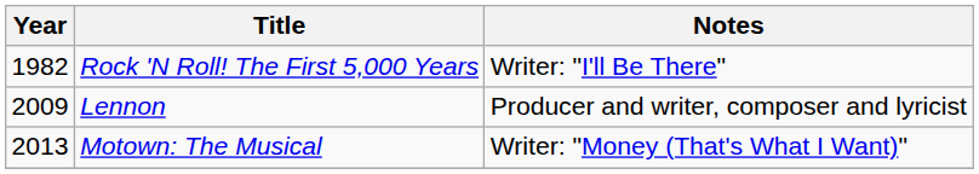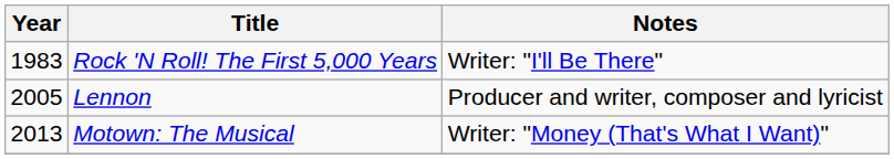 <table class="wikitable">
 <tr align="center">
 <th>Year</th>
 <th>Title</th>
 <th>Notes</th>
 </tr>
 <tr>
-<td>1982</td>
+<td>1983</td>
 <td><em><a href='#'>Rock 'N Roll! The First 5,000 Years</a></em></td>
 <td>Writer: "<a href='#'>I'll Be There</a>"</td>
 </tr>
 <tr>
-<td>2009</td>
+<td>2005</td>
 <td><em><a href='#'>Lennon</a></em></td>
 <td>Producer and writer, composer and lyricist</td>
 </tr>
 <tr>
 <td>2013</td>
 <td><em><a href='#'>Motown: The Musical</a></em></td>
 <td>Writer: "<a href='#'>Money (That's What I Want)</a>"</td>
 </tr>
 <tr>
 </tr>
 </table>
